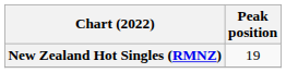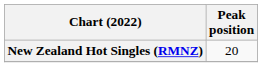 <table class="wikitable sortable plainrowheaders" style="text-align:center">
 <tr>
 <th scope="col">Chart (2022)</th>
 <th scope="col">Peak<br>position</th>
 </tr>
 <tr>
 <th scope="row">New Zealand Hot Singles (<a href='#'>RMNZ</a>)</th>
-<td>19</td>
+<td>20</td>
 </tr>
 <tr>
 </tr>
 <tr>
 </tr>
 </table>
